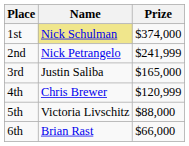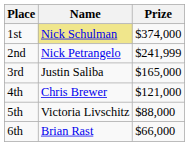 <table class="wikitable">
 <tr>
 <th>Place</th>
 <th>Name</th>
 <th>Prize</th>
 </tr>
 <tr>
 <td>1st</td>
 <td style="background: khaki;"> <a href='#'>Nick Schulman</a></td>
 <td>$374,000</td>
 </tr>
 <tr>
 <td>2nd</td>
 <td> <a href='#'>Nick Petrangelo</a></td>
 <td>$241,999</td>
 </tr>
 <tr>
 <td>3rd</td>
 <td> Justin Saliba</td>
 <td>$165,000</td>
 </tr>
 <tr>
 <td>4th</td>
 <td> <a href='#'>Chris Brewer</a></td>
-<td>$120,999</td>
+<td>$121,000</td>
 </tr>
 <tr>
 <td>5th</td>
 <td> Victoria Livschitz</td>
 <td>$88,000</td>
 </tr>
 <tr>
 <td>6th</td>
 <td> <a href='#'>Brian Rast</a></td>
 <td>$66,000</td>
 </tr>
 </table>
